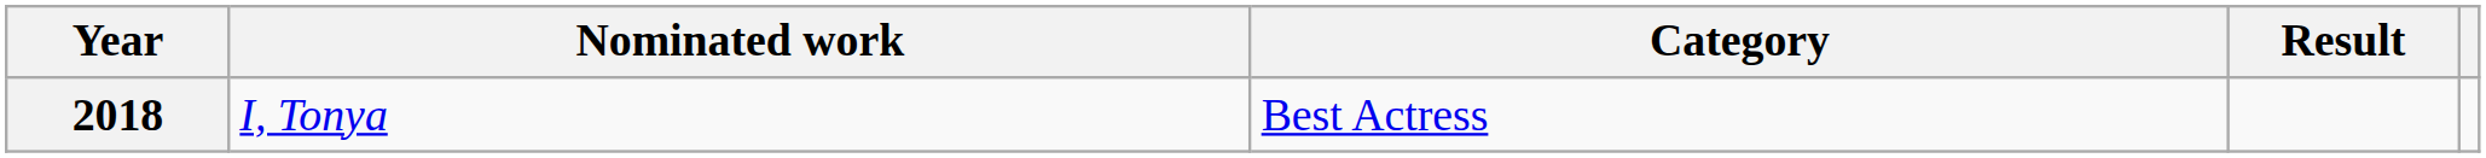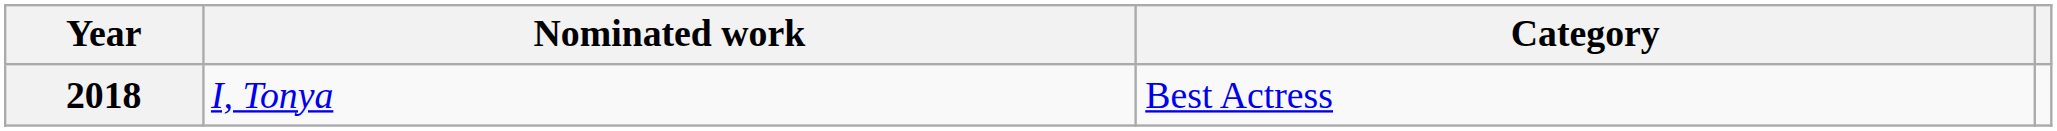 <table class=wikitable>
 <tr>
 <th scope="col" style="width:5em;">Year</th>
 <th scope="col" style="width:26em;">Nominated work</th>
 <th scope="col" style="width:25em;">Category</th>
-<th scope="col" style="width:5em;">Result</th>
 <th scope="col"></th>
 </tr>
 <tr>
 <th scope="row">2018</th>
 <td><em><a href='#'>I, Tonya</a></em></td>
 <td><a href='#'>Best Actress</a></td>
-<td></td>
 <td style="text-align:center;"></td>
 </tr>
 </table>
